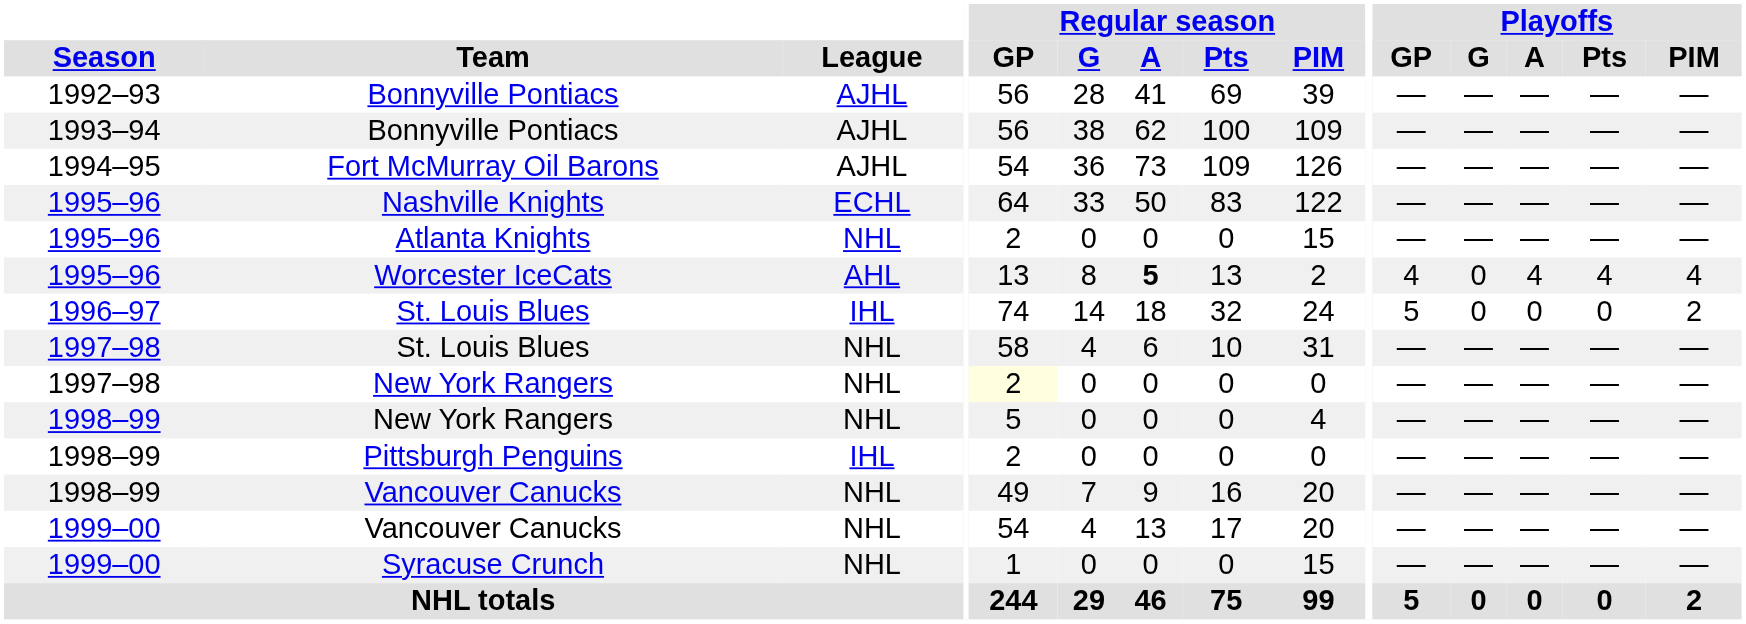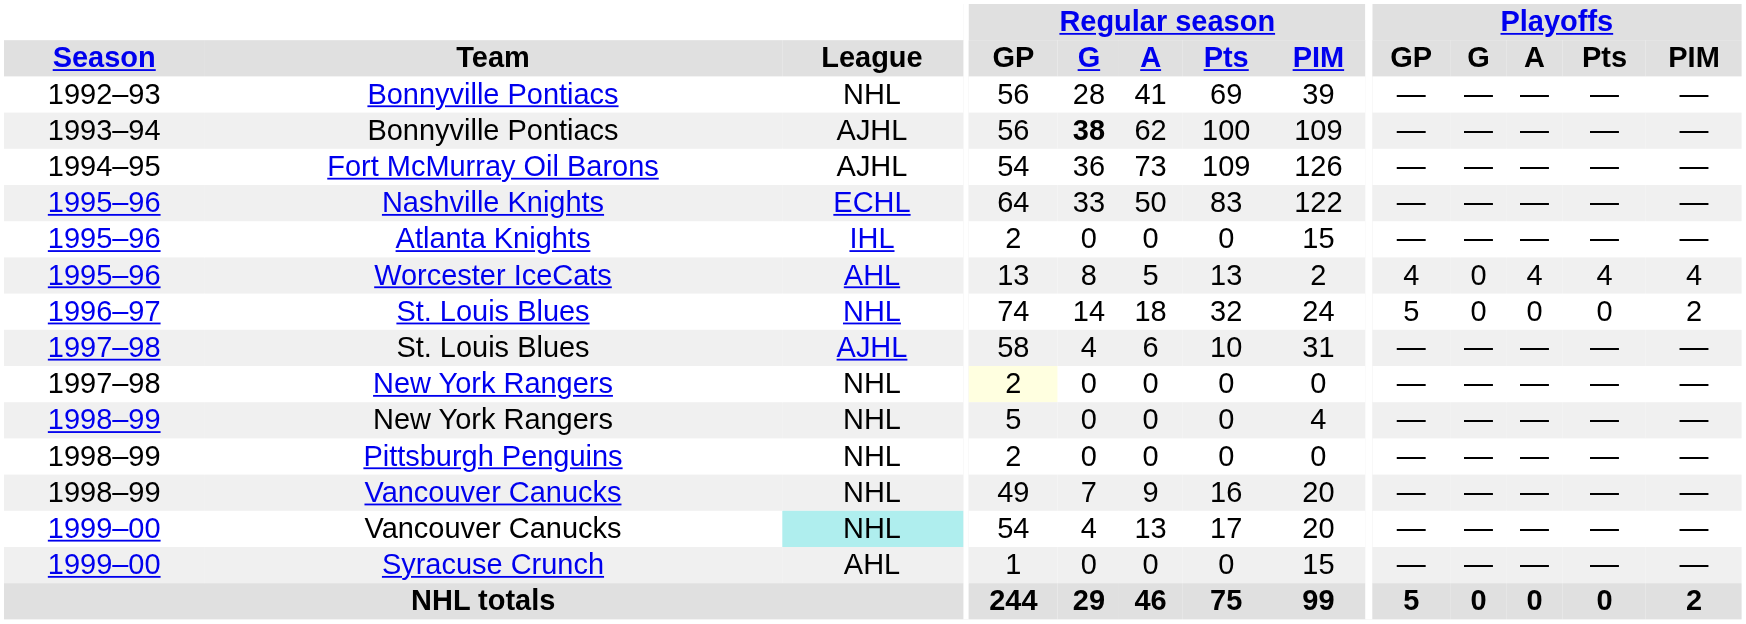 <table border="0" cellpadding="1" cellspacing="0" style="text-align:center; width:60em">
 <tr bgcolor="#e0e0e0">
 <th colspan="3" bgcolor="#ffffff"></th>
 <th rowspan="100" bgcolor="#ffffff"></th>
 <th colspan="5"><a href='#'>Regular season</a></th>
 <th rowspan="100" bgcolor="#ffffff"></th>
 <th colspan="5"><a href='#'>Playoffs</a></th>
 </tr>
 <tr bgcolor="#e0e0e0">
 <th><a href='#'>Season</a></th>
 <th>Team</th>
 <th>League</th>
 <th>GP</th>
 <th><a href='#'>G</a></th>
 <th><a href='#'>A</a></th>
 <th><a href='#'>Pts</a></th>
 <th><a href='#'>PIM</a></th>
 <th>GP</th>
 <th>G</th>
 <th>A</th>
 <th>Pts</th>
 <th>PIM</th>
 </tr>
 <tr>
 <td>1992–93</td>
 <td><a href='#'>Bonnyville Pontiacs</a></td>
-<td><a href='#'>AJHL</a></td>
+<td>NHL</td>
 <td>56</td>
 <td>28</td>
 <td>41</td>
 <td>69</td>
 <td>39</td>
 <td>—</td>
 <td>—</td>
 <td>—</td>
 <td>—</td>
 <td>—</td>
 </tr>
 <tr bgcolor="#f0f0f0">
 <td>1993–94</td>
 <td>Bonnyville Pontiacs</td>
 <td>AJHL</td>
 <td>56</td>
-<td>38</td>
+<td><strong>38</strong></td>
 <td>62</td>
 <td>100</td>
 <td>109</td>
 <td>—</td>
 <td>—</td>
 <td>—</td>
 <td>—</td>
 <td>—</td>
 </tr>
 <tr>
 <td>1994–95</td>
 <td><a href='#'>Fort McMurray Oil Barons</a></td>
 <td>AJHL</td>
 <td>54</td>
 <td>36</td>
 <td>73</td>
 <td>109</td>
 <td>126</td>
 <td>—</td>
 <td>—</td>
 <td>—</td>
 <td>—</td>
 <td>—</td>
 </tr>
 <tr bgcolor="#f0f0f0">
 <td><a href='#'>1995–96</a></td>
 <td><a href='#'>Nashville Knights</a></td>
 <td><a href='#'>ECHL</a></td>
 <td>64</td>
 <td>33</td>
 <td>50</td>
 <td>83</td>
 <td>122</td>
 <td>—</td>
 <td>—</td>
 <td>—</td>
 <td>—</td>
 <td>—</td>
 </tr>
 <tr>
 <td><a href='#'>1995–96</a></td>
 <td><a href='#'>Atlanta Knights</a></td>
-<td><a href='#'>NHL</a></td>
+<td><a href='#'>IHL</a></td>
 <td>2</td>
 <td>0</td>
 <td>0</td>
 <td>0</td>
 <td>15</td>
 <td>—</td>
 <td>—</td>
 <td>—</td>
 <td>—</td>
 <td>—</td>
 </tr>
 <tr bgcolor="#f0f0f0">
 <td><a href='#'>1995–96</a></td>
 <td><a href='#'>Worcester IceCats</a></td>
 <td><a href='#'>AHL</a></td>
 <td>13</td>
 <td>8</td>
-<td><strong>5</strong></td>
+<td>5</td>
 <td>13</td>
 <td>2</td>
 <td>4</td>
 <td>0</td>
 <td>4</td>
 <td>4</td>
 <td>4</td>
 </tr>
 <tr>
 <td><a href='#'>1996–97</a></td>
 <td><a href='#'>St. Louis Blues</a></td>
-<td><a href='#'>IHL</a></td>
+<td><a href='#'>NHL</a></td>
 <td>74</td>
 <td>14</td>
 <td>18</td>
 <td>32</td>
 <td>24</td>
 <td>5</td>
 <td>0</td>
 <td>0</td>
 <td>0</td>
 <td>2</td>
 </tr>
 <tr bgcolor="#f0f0f0">
 <td><a href='#'>1997–98</a></td>
 <td>St. Louis Blues</td>
-<td>NHL</td>
+<td><a href='#'>AJHL</a></td>
 <td>58</td>
 <td>4</td>
 <td>6</td>
 <td>10</td>
 <td>31</td>
 <td>—</td>
 <td>—</td>
 <td>—</td>
 <td>—</td>
 <td>—</td>
 </tr>
 <tr>
 <td>1997–98</td>
 <td><a href='#'>New York Rangers</a></td>
 <td>NHL</td>
 <td style="background: lightyellow;">2</td>
 <td>0</td>
 <td>0</td>
 <td>0</td>
 <td>0</td>
 <td>—</td>
 <td>—</td>
 <td>—</td>
 <td>—</td>
 <td>—</td>
 </tr>
 <tr bgcolor="#f0f0f0">
 <td><a href='#'>1998–99</a></td>
 <td>New York Rangers</td>
 <td>NHL</td>
 <td>5</td>
 <td>0</td>
 <td>0</td>
 <td>0</td>
 <td>4</td>
 <td>—</td>
 <td>—</td>
 <td>—</td>
 <td>—</td>
 <td>—</td>
 </tr>
 <tr>
 <td>1998–99</td>
 <td><a href='#'>Pittsburgh Penguins</a></td>
-<td><a href='#'>IHL</a></td>
+<td>NHL</td>
 <td>2</td>
 <td>0</td>
 <td>0</td>
 <td>0</td>
 <td>0</td>
 <td>—</td>
 <td>—</td>
 <td>—</td>
 <td>—</td>
 <td>—</td>
 </tr>
 <tr bgcolor="#f0f0f0">
 <td>1998–99</td>
 <td><a href='#'>Vancouver Canucks</a></td>
 <td>NHL</td>
 <td>49</td>
 <td>7</td>
 <td>9</td>
 <td>16</td>
 <td>20</td>
 <td>—</td>
 <td>—</td>
 <td>—</td>
 <td>—</td>
 <td>—</td>
 </tr>
 <tr>
 <td><a href='#'>1999–00</a></td>
 <td>Vancouver Canucks</td>
-<td>NHL</td>
+<td style="background: paleturquoise;">NHL</td>
 <td>54</td>
 <td>4</td>
 <td>13</td>
 <td>17</td>
 <td>20</td>
 <td>—</td>
 <td>—</td>
 <td>—</td>
 <td>—</td>
 <td>—</td>
 </tr>
 <tr bgcolor="#f0f0f0">
 <td><a href='#'>1999–00</a></td>
 <td><a href='#'>Syracuse Crunch</a></td>
-<td>NHL</td>
+<td>AHL</td>
 <td>1</td>
 <td>0</td>
 <td>0</td>
 <td>0</td>
 <td>15</td>
 <td>—</td>
 <td>—</td>
 <td>—</td>
 <td>—</td>
 <td>—</td>
 </tr>
 <tr bgcolor="#e0e0e0">
 <th colspan="3">NHL totals</th>
 <th>244</th>
 <th>29</th>
 <th>46</th>
 <th>75</th>
 <th>99</th>
 <th>5</th>
 <th>0</th>
 <th>0</th>
 <th>0</th>
 <th>2</th>
 </tr>
 </table>
